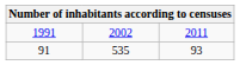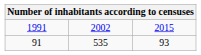 <table class="wikitable" style="margin: 0.5em auto; text-align: center;">
 <tr>
 <th colspan="3">Number of inhabitants according to censuses</th>
 </tr>
 <tr>
 <td><a href='#'>1991</a></td>
 <td><a href='#'>2002</a></td>
-<td><a href='#'>2011</a></td>
+<td><a href='#'>2015</a></td>
 </tr>
 <tr>
 <td>91</td>
 <td>535</td>
 <td>93</td>
 </tr>
 </table>
